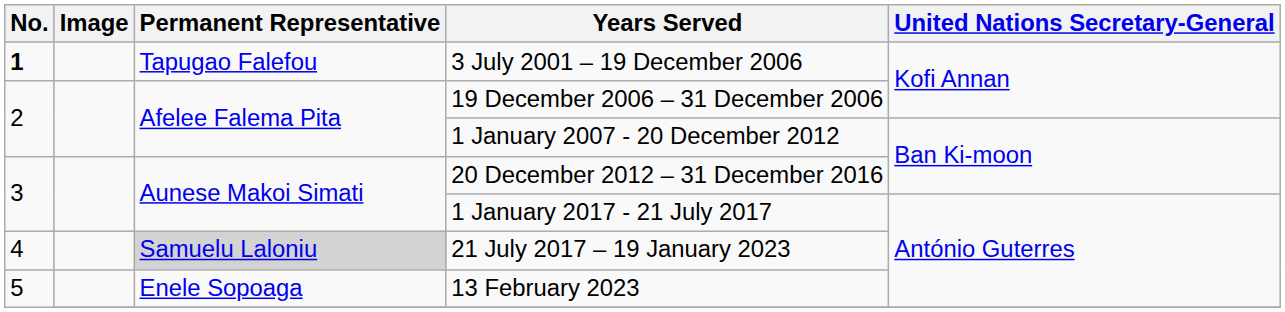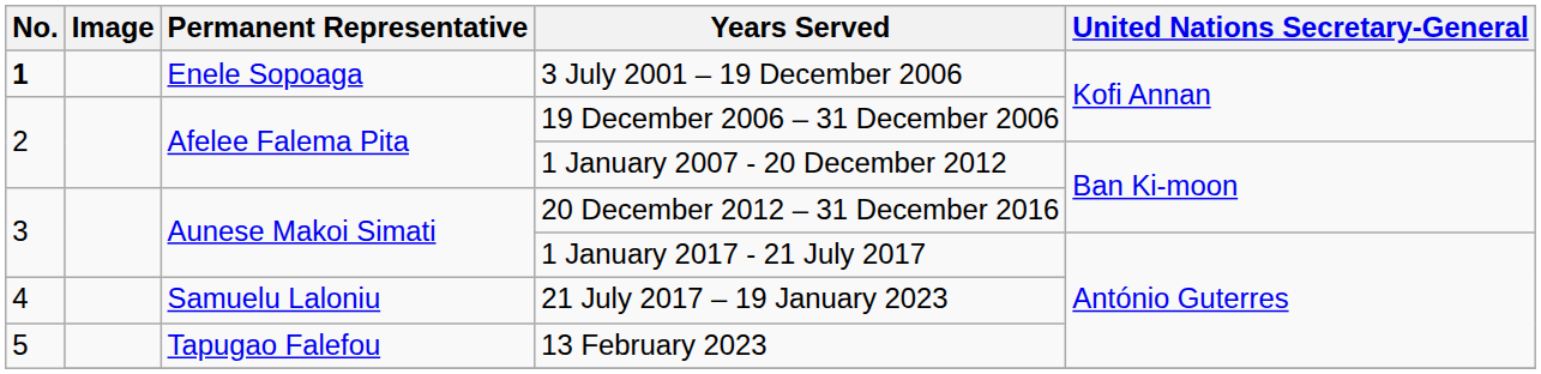 <table class="wikitable">
 <tr>
 <th>No.</th>
 <th>Image</th>
 <th>Permanent Representative</th>
 <th>Years Served</th>
 <th><a href='#'>United Nations Secretary-General</a></th>
 </tr>
 <tr>
 <td><strong>1</strong></td>
 <td></td>
-<td><a href='#'>Tapugao Falefou</a></td>
+<td><a href='#'>Enele Sopoaga</a></td>
 <td>3 July 2001 – 19 December 2006</td>
 <td rowspan = "2"><a href='#'>Kofi Annan</a></td>
 </tr>
 <tr>
 <td rowspan = "2">2</td>
 <td rowspan = "2"></td>
 <td rowspan = "2"><a href='#'>Afelee Falema Pita</a></td>
 <td>19 December 2006 – 31 December 2006</td>
 </tr>
 <tr>
 <td>1 January 2007 - 20 December 2012</td>
 <td rowspan = "2"><a href='#'>Ban Ki-moon</a></td>
 </tr>
 <tr>
 <td rowspan = "2">3</td>
 <td rowspan = "2"></td>
 <td rowspan = "2"><a href='#'>Aunese Makoi Simati</a></td>
 <td>20 December 2012 – 31 December 2016</td>
 </tr>
 <tr>
 <td>1 January 2017 - 21 July 2017</td>
 <td rowspan = "3"><a href='#'>António Guterres</a></td>
 </tr>
 <tr>
 <td>4</td>
 <td></td>
-<td style="background: lightgrey;"><a href='#'>Samuelu Laloniu</a></td>
+<td><a href='#'>Samuelu Laloniu</a></td>
 <td>21 July 2017 – 19 January 2023</td>
 </tr>
 <tr>
 <td rowspan = "2">5</td>
 <td></td>
-<td><a href='#'>Enele Sopoaga</a></td>
+<td><a href='#'>Tapugao Falefou</a></td>
 <td>13 February 2023</td>
 </tr>
 <tr>
 </tr>
 </table>
